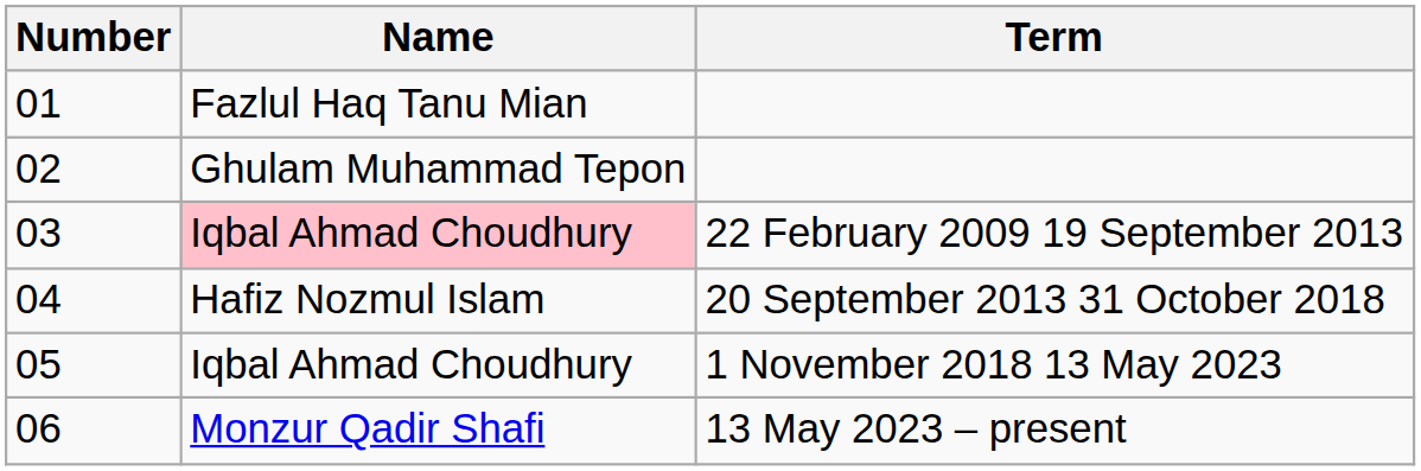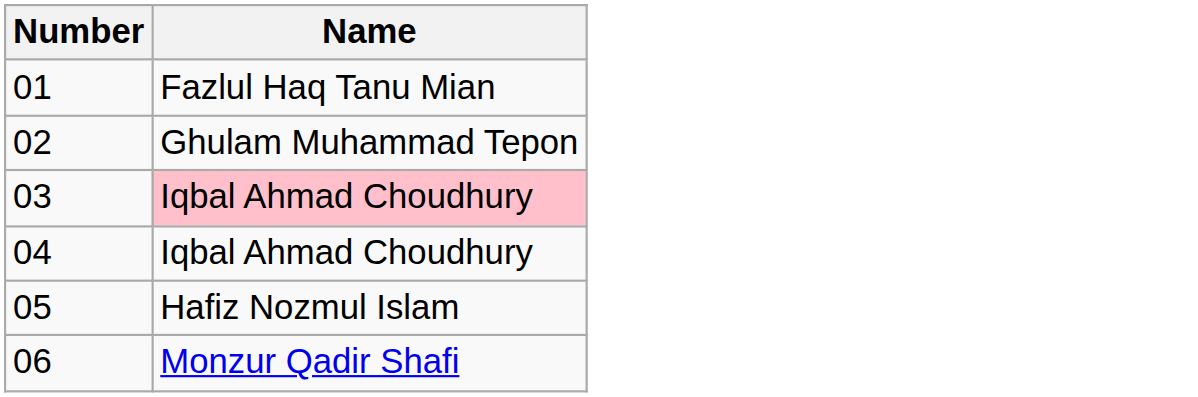 <table class="wikitable">
 <tr>
 <th>Number</th>
 <th>Name</th>
-<th>Term</th>
 </tr>
 <tr>
 <td>01</td>
 <td>Fazlul Haq Tanu Mian</td>
-<td></td>
 </tr>
 <tr>
 <td>02</td>
 <td>Ghulam Muhammad Tepon</td>
-<td></td>
 </tr>
 <tr>
 <td>03</td>
 <td style="background: pink;">Iqbal Ahmad Choudhury</td>
-<td>22 February 2009 19 September 2013</td>
 </tr>
 <tr>
 <td>04</td>
-<td>Hafiz Nozmul Islam</td>
-<td>20 September 2013 31 October 2018</td>
+<td>Iqbal Ahmad Choudhury</td>
 </tr>
 <tr>
 <td>05</td>
-<td>Iqbal Ahmad Choudhury</td>
-<td>1 November 2018 13 May 2023</td>
+<td>Hafiz Nozmul Islam</td>
 </tr>
 <tr>
 <td>06</td>
 <td><a href='#'>Monzur Qadir Shafi</a></td>
-<td>13 May 2023 – present</td>
 </tr>
 </table>
